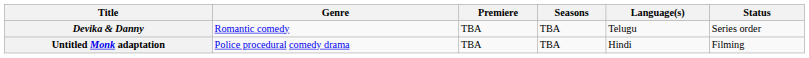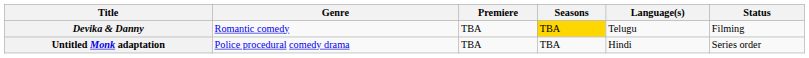 <table class="wikitable plainrowheaders sortable" style="width:99%;">
 <tr>
 <th>Title</th>
 <th>Genre</th>
 <th>Premiere</th>
 <th>Seasons</th>
 <th>Language(s)</th>
 <th>Status</th>
 </tr>
 <tr>
 <th scope="row"><em>Devika & Danny</em></th>
 <td><a href='#'>Romantic comedy</a></td>
 <td>TBA</td>
-<td>TBA</td>
+<td style="background: gold;">TBA</td>
 <td>Telugu</td>
-<td>Series order</td>
+<td>Filming</td>
 </tr>
 <tr>
 <th scope="row">Untitled <em><a href='#'>Monk</a></em> adaptation</th>
 <td><a href='#'>Police procedural</a> <a href='#'>comedy drama</a></td>
 <td>TBA</td>
 <td>TBA</td>
 <td>Hindi</td>
-<td>Filming</td>
+<td>Series order</td>
 </tr>
 </table>
